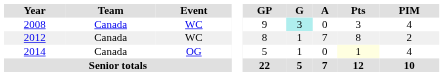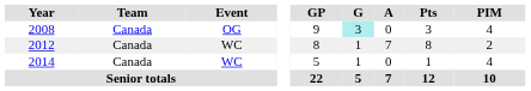 <table border="0" cellpadding="1" cellspacing="0" style="text-align:center; width:40em">
 <tr ALIGN="centre" bgcolor="#e0e0e0">
 <th>Year</th>
 <th>Team</th>
 <th>Event</th>
 <th rowspan="99" bgcolor="#ffffff"> </th>
 <th>GP</th>
 <th>G</th>
 <th>A</th>
 <th>Pts</th>
 <th>PIM</th>
 </tr>
 <tr>
 <td><a href='#'>2008</a></td>
 <td><a href='#'>Canada</a></td>
-<td><a href='#'>WC</a></td>
+<td><a href='#'>OG</a></td>
 <td>9</td>
 <td style="background: paleturquoise;">3</td>
 <td>0</td>
 <td>3</td>
 <td>4</td>
 </tr>
 <tr bgcolor="#f0f0f0">
 <td><a href='#'>2012</a></td>
 <td>Canada</td>
 <td>WC</td>
 <td>8</td>
 <td>1</td>
 <td>7</td>
 <td>8</td>
 <td>2</td>
 </tr>
 <tr>
 <td><a href='#'>2014</a></td>
 <td>Canada</td>
-<td><a href='#'>OG</a></td>
+<td><a href='#'>WC</a></td>
 <td>5</td>
 <td>1</td>
 <td>0</td>
-<td style="background: lightyellow;">1</td>
+<td>1</td>
 <td>4</td>
 </tr>
 <tr bgcolor="#e0e0e0">
 <th colspan=3>Senior totals</th>
 <th>22</th>
 <th>5</th>
 <th>7</th>
 <th>12</th>
 <th>10</th>
 </tr>
 </table>
